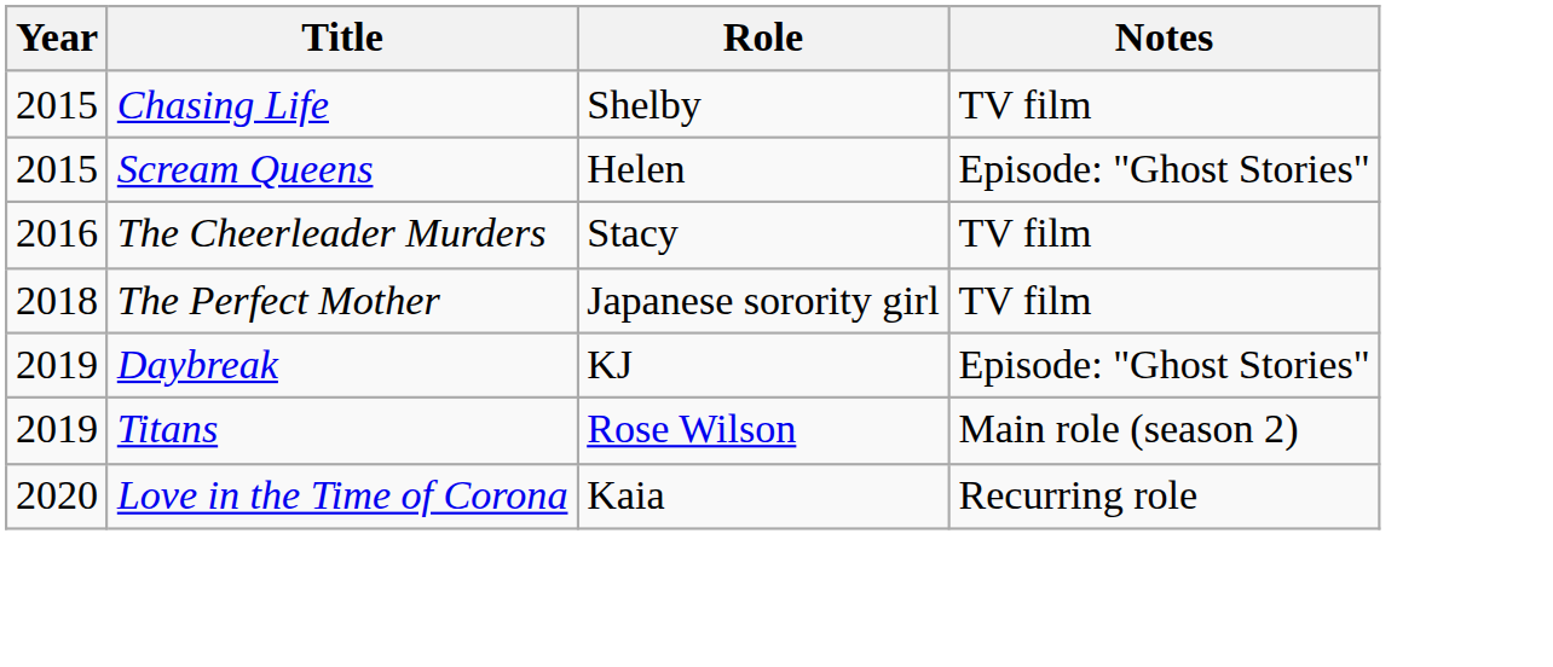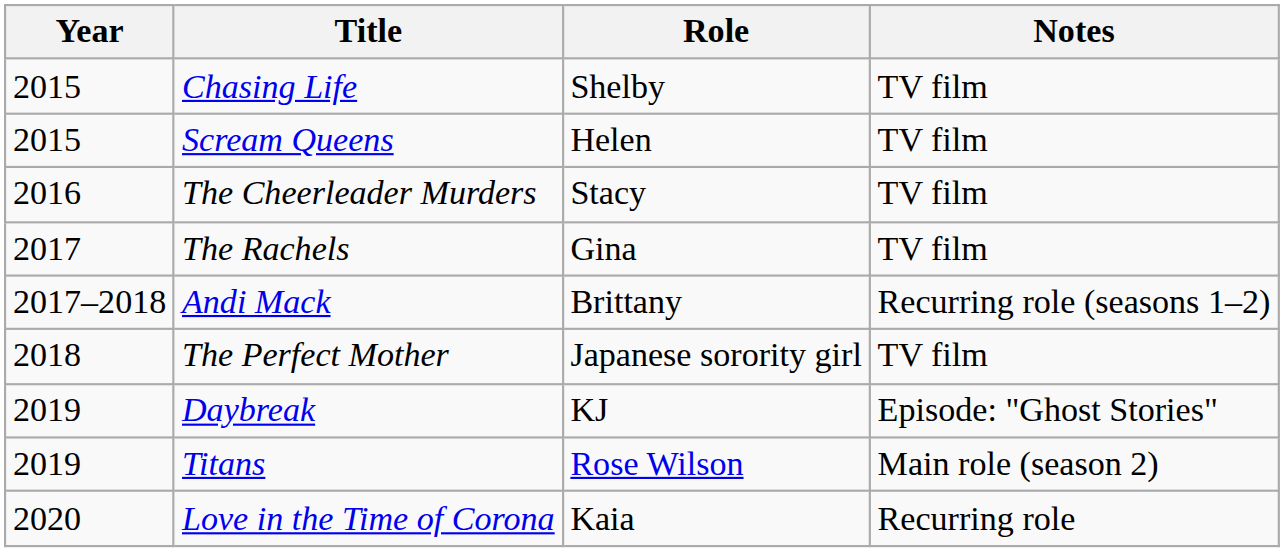 <table class="wikitable sortable">
 <tr>
 <th>Year</th>
 <th>Title</th>
 <th>Role</th>
 <th class="unsortable">Notes</th>
 </tr>
 <tr>
 <td>2015</td>
 <td><em><a href='#'>Chasing Life</a></em></td>
 <td>Shelby</td>
 <td>TV film</td>
 </tr>
 <tr>
 <td>2015</td>
 <td><em><a href='#'>Scream Queens</a></em></td>
 <td>Helen</td>
-<td>Episode: "Ghost Stories"</td>
+<td>TV film</td>
 </tr>
 <tr>
 <td>2016</td>
 <td><em>The Cheerleader Murders</em></td>
 <td>Stacy</td>
 <td>TV film</td>
+</tr>
+<tr>
+<td>2017</td>
+<td><em>The Rachels</em></td>
+<td>Gina</td>
+<td>TV film</td>
+</tr>
+<tr>
+<td>2017–2018</td>
+<td><em><a href='#'>Andi Mack</a></em></td>
+<td>Brittany</td>
+<td>Recurring role (seasons 1–2)</td>
 </tr>
 <tr>
 <td>2018</td>
 <td><em>The Perfect Mother</em></td>
 <td>Japanese sorority girl</td>
 <td>TV film</td>
 </tr>
 <tr>
 <td>2019</td>
 <td><em><a href='#'>Daybreak</a></em></td>
 <td>KJ</td>
 <td>Episode: "Ghost Stories"</td>
 </tr>
 <tr>
 <td>2019</td>
 <td><em><a href='#'>Titans</a></em></td>
 <td><a href='#'>Rose Wilson</a></td>
 <td>Main role (season 2)</td>
 </tr>
 <tr>
 <td>2020</td>
 <td><em><a href='#'>Love in the Time of Corona</a></em></td>
 <td>Kaia</td>
 <td>Recurring role</td>
 </tr>
 </table>
